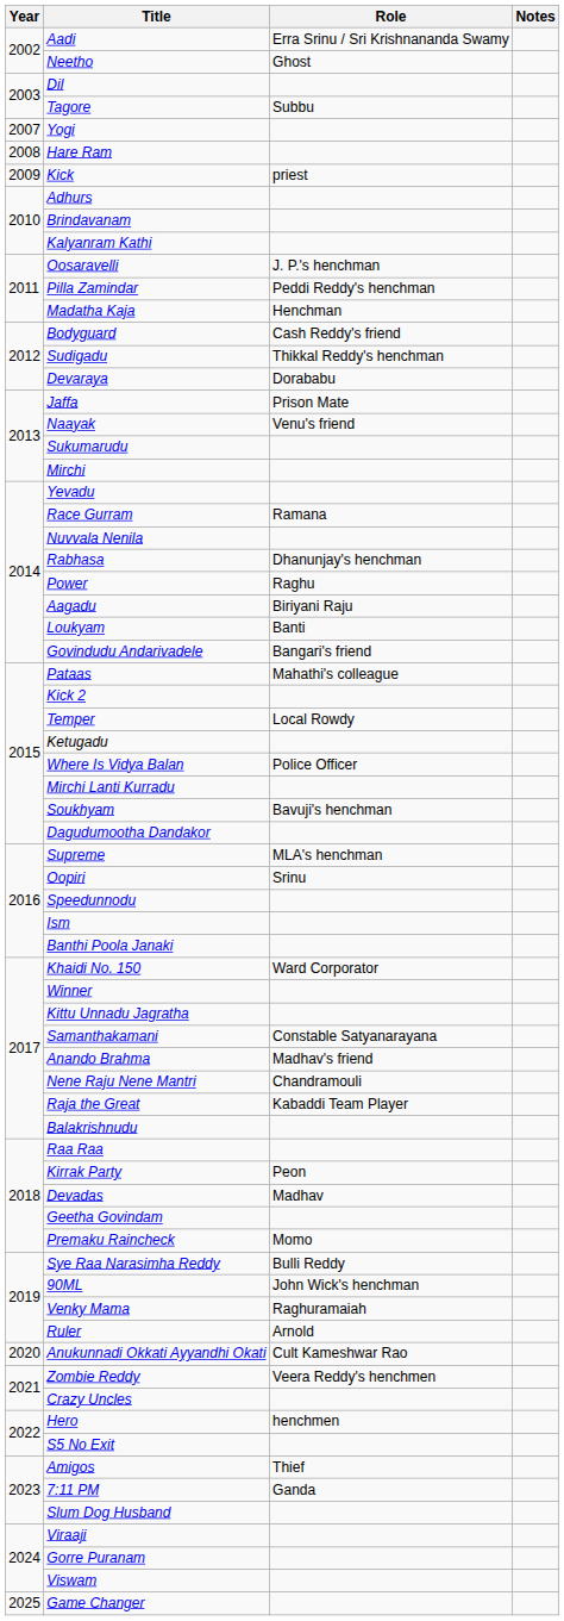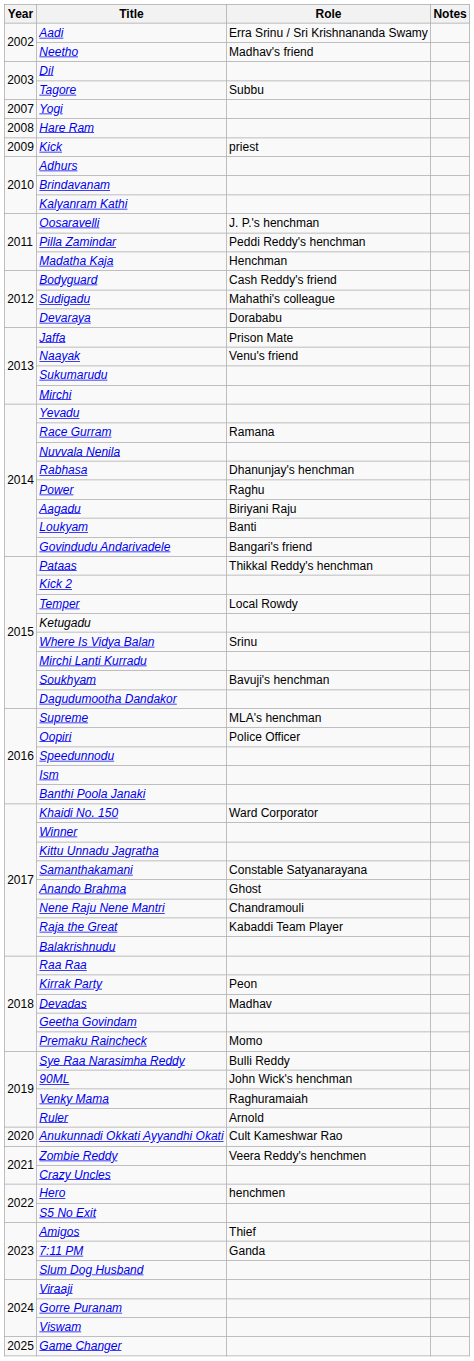 <table class="wikitable">
 <tr>
 <th>Year</th>
 <th>Title</th>
 <th>Role</th>
 <th>Notes</th>
 </tr>
 <tr>
 <td rowspan="2">2002</td>
 <td><em><a href='#'>Aadi</a></em></td>
 <td>Erra Srinu / Sri Krishnananda Swamy</td>
 <td></td>
 </tr>
 <tr>
 <td><em><a href='#'>Neetho</a></em></td>
-<td>Ghost</td>
+<td>Madhav's friend</td>
 <td></td>
 </tr>
 <tr>
 <td rowspan="2">2003</td>
 <td><em><a href='#'>Dil</a></em></td>
 <td></td>
 <td></td>
 </tr>
 <tr>
 <td><em><a href='#'>Tagore</a></em></td>
 <td>Subbu</td>
 <td></td>
 </tr>
 <tr>
 <td rowspan="1">2007</td>
 <td><em><a href='#'>Yogi</a></em></td>
 <td></td>
 <td></td>
 </tr>
 <tr>
 <td rowspan="1">2008</td>
 <td><em><a href='#'>Hare Ram</a></em></td>
 <td></td>
 <td></td>
 </tr>
 <tr>
 <td rowspan="1">2009</td>
 <td><em><a href='#'>Kick</a></em></td>
 <td>priest</td>
 <td></td>
 </tr>
 <tr>
 <td rowspan="3">2010</td>
 <td><em><a href='#'>Adhurs</a></em></td>
 <td></td>
 <td></td>
 </tr>
 <tr>
 <td><em><a href='#'>Brindavanam</a></em></td>
 <td></td>
 <td></td>
 </tr>
 <tr>
 <td><em><a href='#'>Kalyanram Kathi</a></em></td>
 <td></td>
 <td></td>
 </tr>
 <tr>
 <td rowspan="3">2011</td>
 <td><em><a href='#'>Oosaravelli</a></em></td>
 <td>J. P.'s henchman</td>
 <td></td>
 </tr>
 <tr>
 <td><em><a href='#'>Pilla Zamindar</a></em></td>
 <td>Peddi Reddy's henchman</td>
 <td></td>
 </tr>
 <tr>
 <td><em><a href='#'>Madatha Kaja</a></em></td>
 <td>Henchman</td>
 <td></td>
 </tr>
 <tr>
 <td rowspan="3">2012</td>
 <td><em><a href='#'>Bodyguard</a></em></td>
 <td>Cash Reddy's friend</td>
 <td></td>
 </tr>
 <tr>
 <td><em><a href='#'>Sudigadu</a></em></td>
-<td>Thikkal Reddy's henchman</td>
+<td>Mahathi's colleague</td>
 <td></td>
 </tr>
 <tr>
 <td><em><a href='#'>Devaraya</a></em></td>
 <td>Dorababu</td>
 <td></td>
 </tr>
 <tr>
 <td rowspan="4">2013</td>
 <td><em><a href='#'>Jaffa</a></em></td>
 <td>Prison Mate</td>
 <td></td>
 </tr>
 <tr>
 <td><em><a href='#'>Naayak</a></em></td>
 <td>Venu's friend</td>
 <td></td>
 </tr>
 <tr>
 <td><em><a href='#'>Sukumarudu</a></em></td>
 <td></td>
 <td></td>
 </tr>
 <tr>
 <td><em><a href='#'>Mirchi</a></em></td>
 <td></td>
 <td></td>
 </tr>
 <tr>
 <td rowspan="8">2014</td>
 <td><em><a href='#'>Yevadu</a></em></td>
 <td></td>
 <td></td>
 </tr>
 <tr>
 <td><em><a href='#'>Race Gurram</a></em></td>
 <td>Ramana</td>
 <td></td>
 </tr>
 <tr>
 <td><em><a href='#'>Nuvvala Nenila</a></em></td>
 <td></td>
 <td></td>
 </tr>
 <tr>
 <td><em><a href='#'>Rabhasa</a></em></td>
 <td>Dhanunjay's henchman</td>
 <td></td>
 </tr>
 <tr>
 <td><em><a href='#'>Power</a></em></td>
 <td>Raghu</td>
 <td></td>
 </tr>
 <tr>
 <td><em><a href='#'>Aagadu</a></em></td>
 <td>Biriyani Raju</td>
 <td></td>
 </tr>
 <tr>
 <td><em><a href='#'>Loukyam</a></em></td>
 <td>Banti</td>
 <td></td>
 </tr>
 <tr>
 <td><em><a href='#'>Govindudu Andarivadele</a></em></td>
 <td>Bangari's friend</td>
 <td></td>
 </tr>
 <tr>
 <td rowspan="8">2015</td>
 <td><em><a href='#'>Pataas</a></em></td>
-<td>Mahathi's colleague</td>
+<td>Thikkal Reddy's henchman</td>
 <td></td>
 </tr>
 <tr>
 <td><em><a href='#'>Kick 2</a></em></td>
 <td></td>
 <td></td>
 </tr>
 <tr>
 <td><em><a href='#'>Temper</a></em></td>
 <td>Local Rowdy</td>
 <td></td>
 </tr>
 <tr>
 <td><em>Ketugadu</em></td>
 <td></td>
 <td></td>
 </tr>
 <tr>
 <td><em><a href='#'>Where Is Vidya Balan</a></em></td>
-<td>Police Officer</td>
+<td>Srinu</td>
 <td></td>
 </tr>
 <tr>
 <td><em><a href='#'>Mirchi Lanti Kurradu</a></em></td>
 <td></td>
 <td></td>
 </tr>
 <tr>
 <td><em><a href='#'>Soukhyam</a></em></td>
 <td>Bavuji's henchman</td>
 <td></td>
 </tr>
 <tr>
 <td><em><a href='#'>Dagudumootha Dandakor</a></em></td>
 <td></td>
 <td></td>
 </tr>
 <tr>
 <td rowspan="5">2016</td>
 <td><em><a href='#'>Supreme</a></em></td>
 <td>MLA's henchman</td>
 <td></td>
 </tr>
 <tr>
 <td><em><a href='#'>Oopiri</a></em></td>
-<td>Srinu</td>
+<td>Police Officer</td>
 <td></td>
 </tr>
 <tr>
 <td><em><a href='#'>Speedunnodu</a></em></td>
 <td></td>
 <td></td>
 </tr>
 <tr>
 <td><em><a href='#'>Ism</a></em></td>
 <td></td>
 <td></td>
 </tr>
 <tr>
 <td><em><a href='#'>Banthi Poola Janaki</a></em></td>
 <td></td>
 <td></td>
 </tr>
 <tr>
 <td rowspan="8">2017</td>
 <td><em><a href='#'>Khaidi No. 150</a></em></td>
 <td>Ward Corporator</td>
 <td></td>
 </tr>
 <tr>
 <td><em><a href='#'>Winner</a></em></td>
 <td></td>
 <td></td>
 </tr>
 <tr>
 <td><em><a href='#'>Kittu Unnadu Jagratha</a></em></td>
 <td></td>
 <td></td>
 </tr>
 <tr>
 <td><em><a href='#'>Samanthakamani</a></em></td>
 <td>Constable Satyanarayana</td>
 <td></td>
 </tr>
 <tr>
 <td><em><a href='#'>Anando Brahma</a></em></td>
-<td>Madhav's friend</td>
+<td>Ghost</td>
 <td></td>
 </tr>
 <tr>
 <td><em><a href='#'>Nene Raju Nene Mantri</a></em></td>
 <td>Chandramouli</td>
 <td></td>
 </tr>
 <tr>
 <td><em><a href='#'>Raja the Great</a></em></td>
 <td>Kabaddi Team Player</td>
 <td></td>
 </tr>
 <tr>
 <td><em><a href='#'>Balakrishnudu</a></em></td>
 <td></td>
 <td></td>
 </tr>
 <tr>
 <td rowspan="5">2018</td>
 <td><em><a href='#'>Raa Raa</a></em></td>
 <td></td>
 <td></td>
 </tr>
 <tr>
 <td><em><a href='#'>Kirrak Party</a></em></td>
 <td>Peon</td>
 <td></td>
 </tr>
 <tr>
 <td><em><a href='#'>Devadas</a></em></td>
 <td>Madhav</td>
 <td></td>
 </tr>
 <tr>
 <td><em><a href='#'>Geetha Govindam</a></em></td>
 <td></td>
 <td></td>
 </tr>
 <tr>
 <td><em><a href='#'>Premaku Raincheck</a></em></td>
 <td>Momo</td>
 <td></td>
 </tr>
 <tr>
 <td rowspan="4">2019</td>
 <td><em><a href='#'>Sye Raa Narasimha Reddy</a></em></td>
 <td>Bulli Reddy</td>
 <td></td>
 </tr>
 <tr>
 <td><em><a href='#'>90ML</a></em></td>
 <td>John Wick's henchman</td>
 <td></td>
 </tr>
 <tr>
 <td><em><a href='#'>Venky Mama</a></em></td>
 <td>Raghuramaiah</td>
 <td></td>
 </tr>
 <tr>
 <td><em><a href='#'>Ruler</a></em></td>
 <td>Arnold</td>
 <td></td>
 </tr>
 <tr>
 <td>2020</td>
 <td><em><a href='#'>Anukunnadi Okkati Ayyandhi Okati</a></em></td>
 <td>Cult Kameshwar Rao</td>
 <td></td>
 </tr>
 <tr>
 <td rowspan="2">2021</td>
 <td><em><a href='#'>Zombie Reddy</a></em></td>
 <td>Veera Reddy's henchmen</td>
 <td></td>
 </tr>
 <tr>
 <td><em><a href='#'>Crazy Uncles</a></em></td>
 <td></td>
 <td></td>
 </tr>
 <tr>
 <td rowspan="2">2022</td>
 <td><em><a href='#'>Hero</a></em></td>
 <td>henchmen</td>
 <td></td>
 </tr>
 <tr>
 <td><em><a href='#'>S5 No Exit</a></em></td>
 <td></td>
 <td></td>
 </tr>
 <tr>
 <td rowspan="3">2023</td>
 <td><em><a href='#'>Amigos</a></em></td>
 <td>Thief</td>
 <td></td>
 </tr>
 <tr>
 <td><em><a href='#'>7:11 PM</a></em></td>
 <td>Ganda</td>
 <td></td>
 </tr>
 <tr>
 <td><em><a href='#'>Slum Dog Husband</a></em></td>
 <td></td>
 <td></td>
 </tr>
 <tr>
 <td rowspan="3">2024</td>
 <td><em><a href='#'>Viraaji</a></em></td>
 <td></td>
 <td></td>
 </tr>
 <tr>
 <td><em><a href='#'>Gorre Puranam</a></em></td>
 <td></td>
 <td></td>
 </tr>
 <tr>
 <td><em><a href='#'>Viswam</a></em></td>
 <td></td>
 <td></td>
 </tr>
 <tr>
 <td>2025</td>
 <td><a href='#'><em>Game Changer</em></a></td>
 <td></td>
 <td></td>
 </tr>
 </table>
